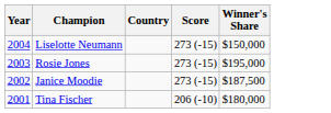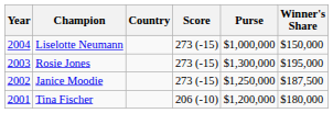 <table class="wikitable">
 <tr>
 <th>Year</th>
 <th>Champion</th>
 <th>Country</th>
 <th>Score</th>
+<th>Purse</th>
 <th>Winner's<br>Share</th>
 </tr>
 <tr>
 <td><a href='#'>2004</a></td>
 <td><a href='#'>Liselotte Neumann</a></td>
 <td></td>
 <td>273 (-15)</td>
+<td>$1,000,000</td>
 <td>$150,000</td>
 </tr>
 <tr>
 <td><a href='#'>2003</a></td>
 <td><a href='#'>Rosie Jones</a></td>
 <td></td>
 <td>273 (-15)</td>
+<td>$1,300,000</td>
 <td>$195,000</td>
 </tr>
 <tr>
 <td><a href='#'>2002</a></td>
 <td><a href='#'>Janice Moodie</a></td>
 <td></td>
 <td>273 (-15)</td>
+<td>$1,250,000</td>
 <td>$187,500</td>
 </tr>
 <tr>
 <td><a href='#'>2001</a></td>
 <td><a href='#'>Tina Fischer</a></td>
 <td></td>
 <td>206 (-10)</td>
+<td>$1,200,000</td>
 <td>$180,000</td>
 </tr>
 </table>
